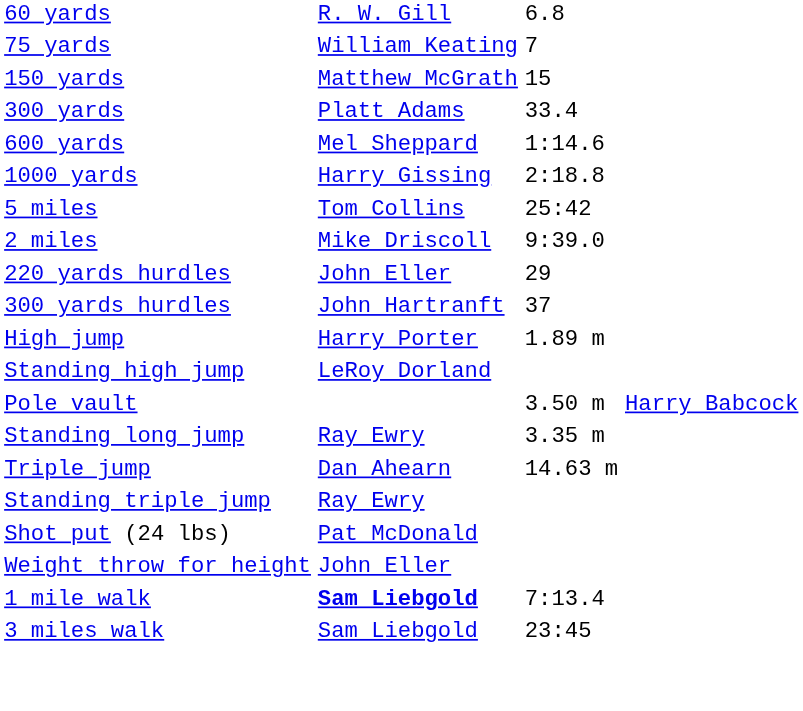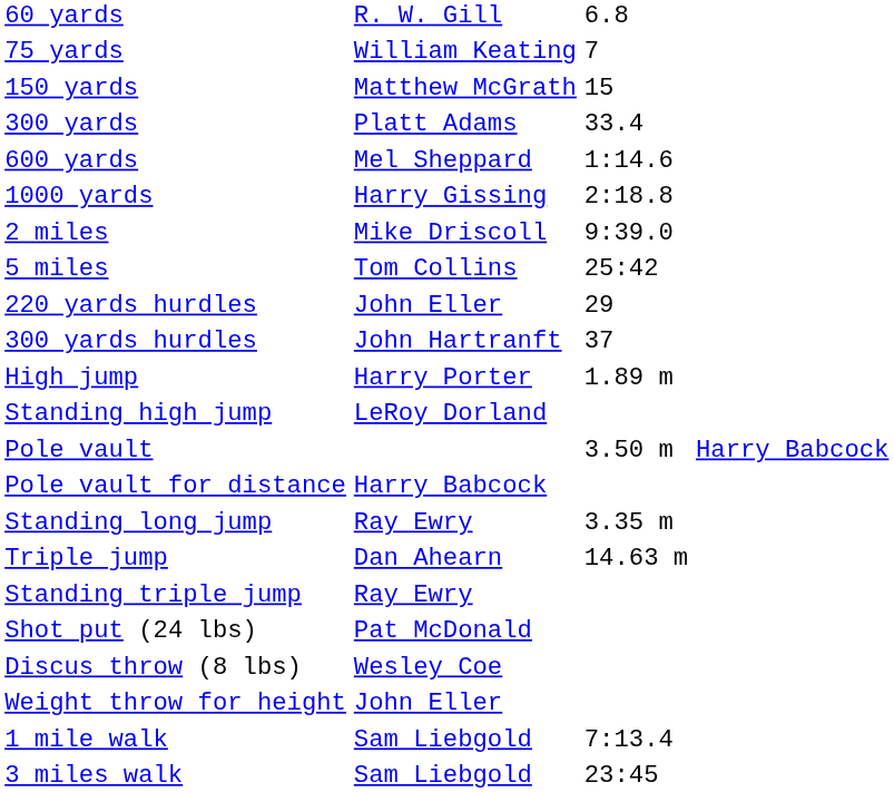 <table>
 <tr>
 <td><a href='#'>60 yards</a></td>
 <td><a href='#'>R. W. Gill</a></td>
 <td>6.8</td>
 <td></td>
 <td></td>
 <td></td>
 <td></td>
 </tr>
 <tr>
 <td><a href='#'>75 yards</a></td>
 <td><a href='#'>William Keating</a></td>
 <td>7</td>
 <td></td>
 <td></td>
 <td></td>
 <td></td>
 </tr>
 <tr>
 <td><a href='#'>150 yards</a></td>
 <td><a href='#'>Matthew McGrath</a></td>
 <td>15</td>
 <td></td>
 <td></td>
 <td></td>
 <td></td>
 </tr>
 <tr>
 <td><a href='#'>300 yards</a></td>
 <td><a href='#'>Platt Adams</a></td>
 <td>33.4</td>
 <td></td>
 <td></td>
 <td></td>
 <td></td>
 </tr>
 <tr>
 <td><a href='#'>600 yards</a></td>
 <td><a href='#'>Mel Sheppard</a></td>
 <td>1:14.6</td>
 <td></td>
 <td></td>
 <td></td>
 <td></td>
 </tr>
 <tr>
 <td><a href='#'>1000 yards</a></td>
 <td><a href='#'>Harry Gissing</a></td>
 <td>2:18.8</td>
 <td></td>
 <td></td>
 <td></td>
 <td></td>
 </tr>
 <tr>
-<td><a href='#'>5 miles</a></td>
-<td><a href='#'>Tom Collins</a></td>
-<td>25:42</td>
+<td><a href='#'>2 miles</a></td>
+<td><a href='#'>Mike Driscoll</a></td>
+<td>9:39.0</td>
 <td></td>
 <td></td>
 <td></td>
 <td></td>
 </tr>
 <tr>
-<td><a href='#'>2 miles</a></td>
-<td><a href='#'>Mike Driscoll</a></td>
-<td>9:39.0</td>
+<td><a href='#'>5 miles</a></td>
+<td><a href='#'>Tom Collins</a></td>
+<td>25:42</td>
 <td></td>
 <td></td>
 <td></td>
 <td></td>
 </tr>
 <tr>
 <td><a href='#'>220 yards hurdles</a></td>
 <td><a href='#'>John Eller</a></td>
 <td>29</td>
 <td></td>
 <td></td>
 <td></td>
 <td></td>
 </tr>
 <tr>
 <td><a href='#'>300 yards hurdles</a></td>
 <td><a href='#'>John Hartranft</a></td>
 <td>37</td>
 <td></td>
 <td></td>
 <td></td>
 <td></td>
 </tr>
 <tr>
 <td><a href='#'>High jump</a></td>
 <td><a href='#'>Harry Porter</a></td>
 <td>1.89 m</td>
 <td></td>
 <td></td>
 <td></td>
 <td></td>
 </tr>
 <tr>
 <td><a href='#'>Standing high jump</a></td>
 <td><a href='#'>LeRoy Dorland</a></td>
 <td></td>
 <td></td>
 <td></td>
 <td></td>
 <td></td>
 </tr>
 <tr>
 <td><a href='#'>Pole vault</a></td>
 <td></td>
 <td>3.50 m</td>
 <td><a href='#'>Harry Babcock</a></td>
 <td></td>
 <td></td>
 <td></td>
 </tr>
 <tr>
+<td><a href='#'>Pole vault for distance</a></td>
+<td><a href='#'>Harry Babcock</a></td>
+<td></td>
+<td></td>
+<td></td>
+<td></td>
+<td></td>
+</tr>
+<tr>
 <td><a href='#'>Standing long jump</a></td>
 <td><a href='#'>Ray Ewry</a></td>
 <td>3.35 m</td>
 <td></td>
 <td></td>
 <td></td>
 <td></td>
 </tr>
 <tr>
 <td><a href='#'>Triple jump</a></td>
 <td><a href='#'>Dan Ahearn</a></td>
 <td>14.63 m</td>
 <td></td>
 <td></td>
 <td></td>
 <td></td>
 </tr>
 <tr>
 <td><a href='#'>Standing triple jump</a></td>
 <td><a href='#'>Ray Ewry</a></td>
 <td></td>
 <td></td>
 <td></td>
 <td></td>
 <td></td>
 </tr>
 <tr>
 <td><a href='#'>Shot put</a> (24 lbs)</td>
 <td><a href='#'>Pat McDonald</a></td>
 <td></td>
 <td></td>
 <td></td>
 <td></td>
 <td></td>
 </tr>
 <tr>
+<td><a href='#'>Discus throw</a> (8 lbs)</td>
+<td><a href='#'>Wesley Coe</a></td>
+<td></td>
+<td></td>
+<td></td>
+<td></td>
+<td></td>
+</tr>
+<tr>
 <td><a href='#'>Weight throw for height</a></td>
 <td><a href='#'>John Eller</a></td>
 <td></td>
 <td></td>
 <td></td>
 <td></td>
 <td></td>
 </tr>
 <tr>
 <td><a href='#'>1 mile walk</a></td>
-<td><strong><a href='#'>Sam Liebgold</a></strong></td>
+<td><a href='#'>Sam Liebgold</a></td>
 <td>7:13.4</td>
 <td></td>
 <td></td>
 <td></td>
 <td></td>
 </tr>
 <tr>
 <td><a href='#'>3 miles walk</a></td>
 <td><a href='#'>Sam Liebgold</a></td>
 <td>23:45</td>
 <td></td>
 <td></td>
 <td></td>
 <td></td>
 </tr>
 </table>
